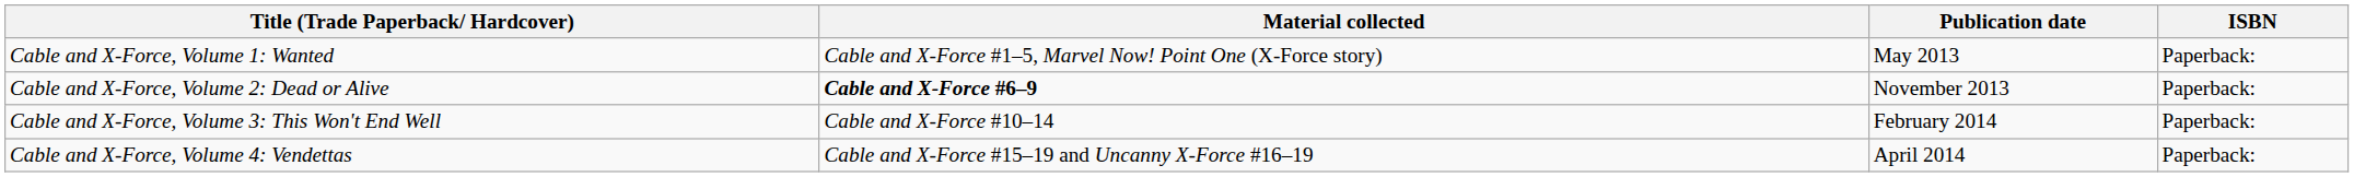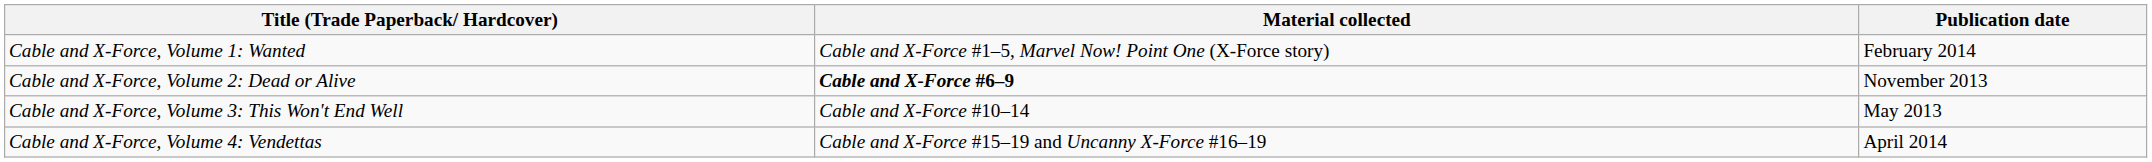 <table class="wikitable" style="width:90%;">
 <tr>
 <th>Title (Trade Paperback/ Hardcover)</th>
 <th>Material collected</th>
 <th>Publication date</th>
-<th>ISBN</th>
 </tr>
 <tr>
 <td><em>Cable and X-Force, Volume 1: Wanted</em></td>
 <td><em>Cable and X-Force</em> #1–5, <em>Marvel Now! Point One</em> (X-Force story)</td>
-<td>May 2013</td>
-<td>Paperback: </td>
+<td>February 2014</td>
 </tr>
 <tr>
 <td><em>Cable and X-Force, Volume 2: Dead or Alive</em></td>
 <td><strong><em>Cable and X-Force</em> #6–9</strong></td>
 <td>November 2013</td>
-<td>Paperback: </td>
 </tr>
 <tr>
 <td><em>Cable and X-Force, Volume 3: This Won't End Well</em></td>
 <td><em>Cable and X-Force</em> #10–14</td>
-<td>February 2014</td>
-<td>Paperback: </td>
+<td>May 2013</td>
 </tr>
 <tr>
 <td><em>Cable and X-Force, Volume 4: Vendettas</em></td>
 <td><em>Cable and X-Force</em> #15–19 and  <em>Uncanny X-Force</em> #16–19</td>
 <td>April 2014</td>
-<td>Paperback: </td>
 </tr>
 </table>
